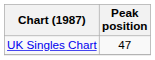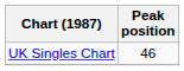 <table class="wikitable">
 <tr>
 <th>Chart (1987)</th>
 <th>Peak<br>position</th>
 </tr>
 <tr>
 <td><a href='#'>UK Singles Chart</a></td>
-<td style="text-align:center;">47</td>
+<td style="text-align:center;">46</td>
 </tr>
 <tr>
 </tr>
 </table>
